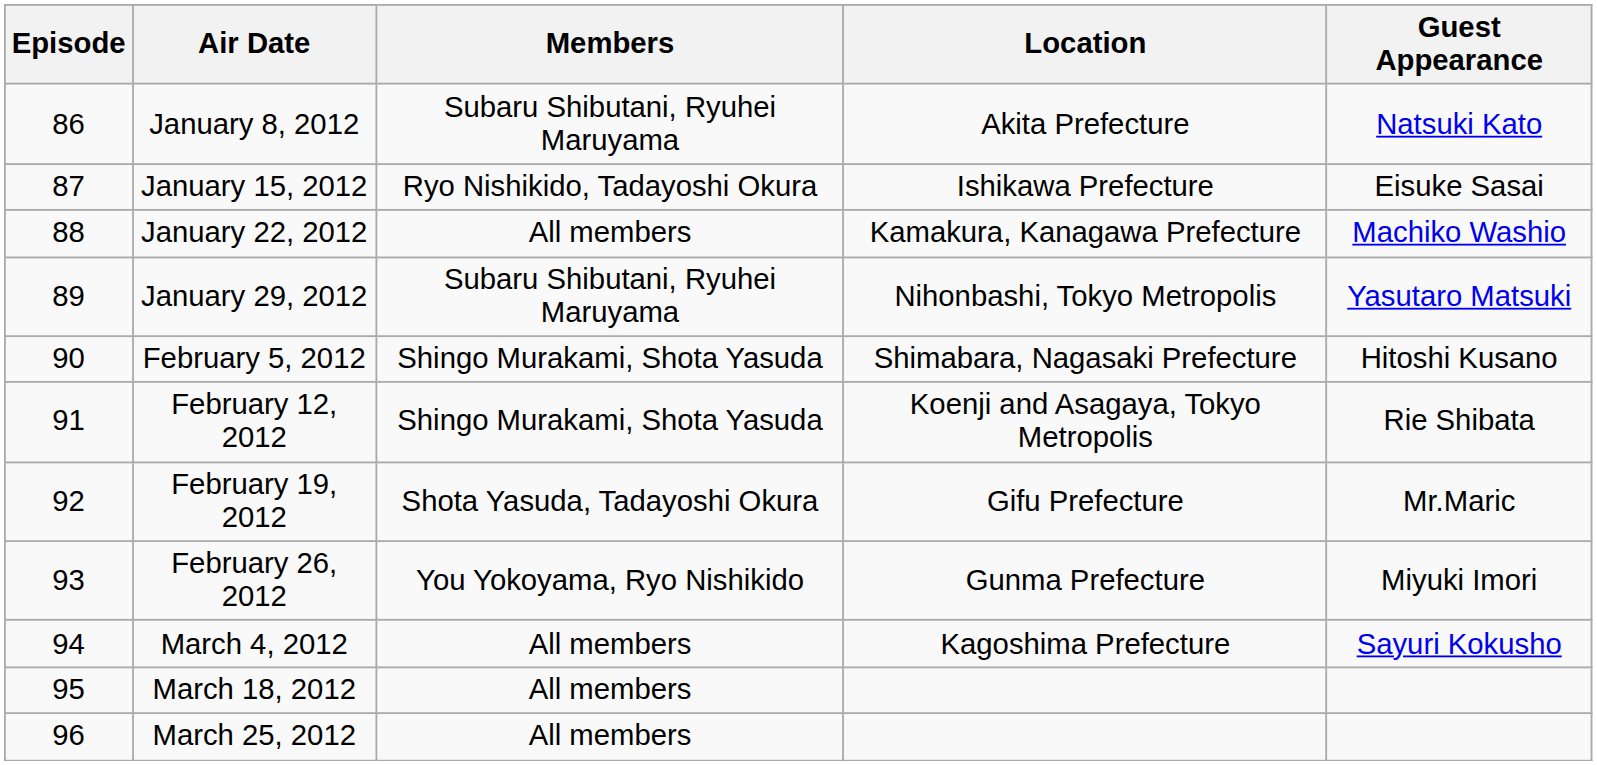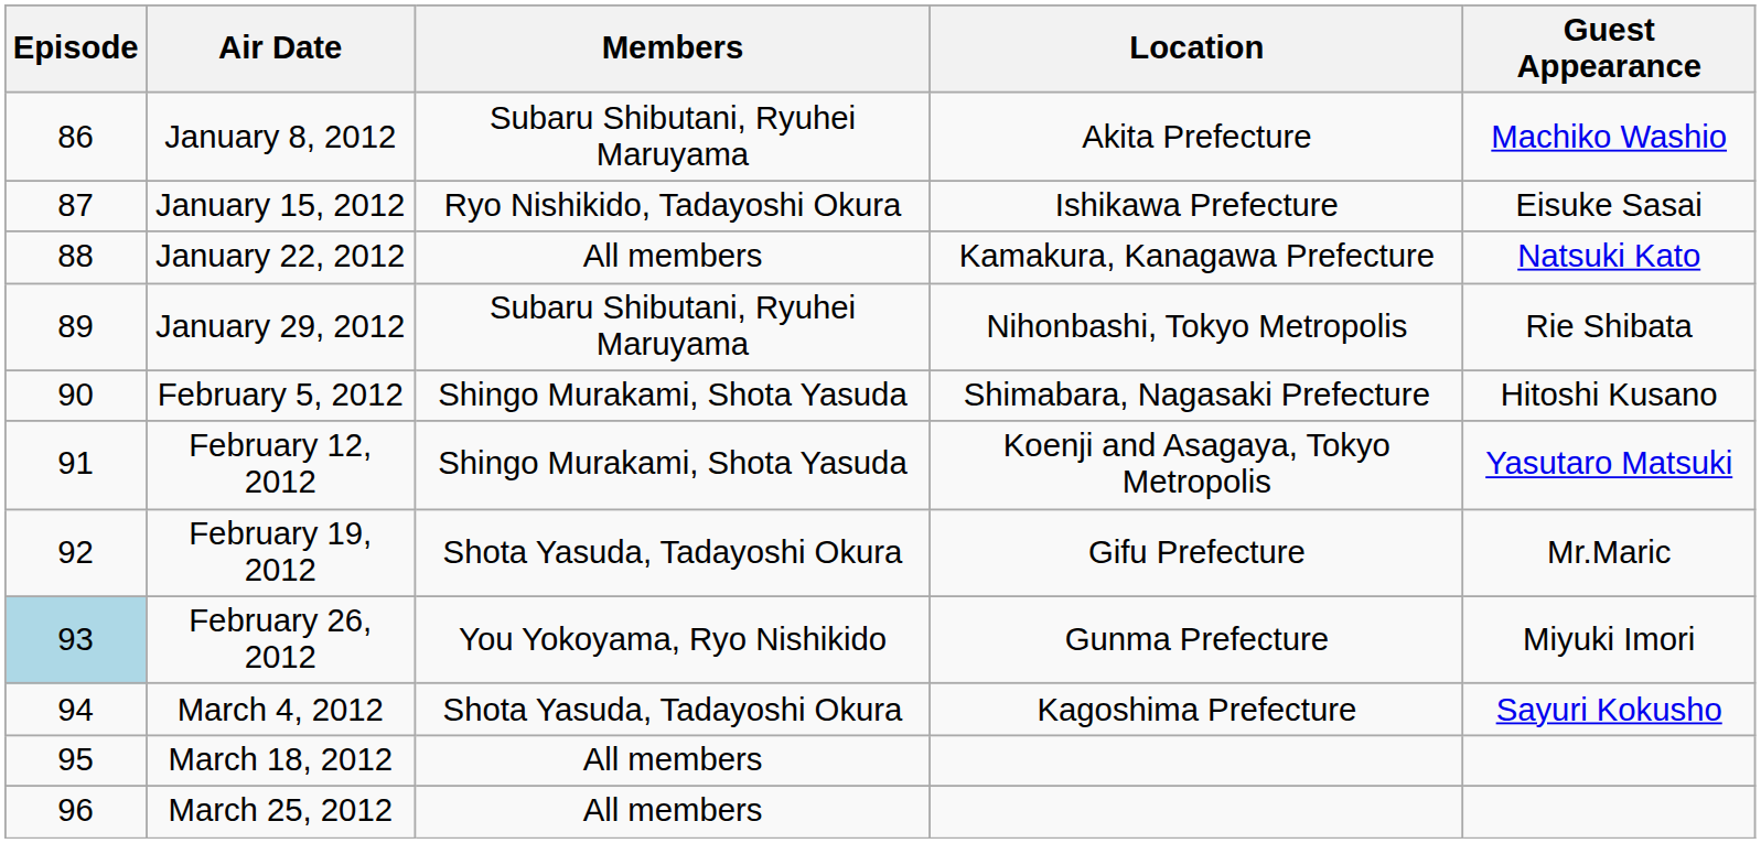 <table class="wikitable">
 <tr>
 <th>Episode</th>
 <th>Air Date</th>
 <th>Members</th>
 <th>Location</th>
 <th>Guest Appearance</th>
 </tr>
 <tr>
 <td align="center">86</td>
 <td align="center">January 8, 2012</td>
 <td align="center">Subaru Shibutani, Ryuhei Maruyama</td>
 <td align="center">Akita Prefecture</td>
-<td align="center"><a href='#'>Natsuki Kato</a></td>
+<td align="center"><a href='#'>Machiko Washio</a></td>
 </tr>
 <tr>
 <td align="center">87</td>
 <td align="center">January 15, 2012</td>
 <td align="center">Ryo Nishikido, Tadayoshi Okura</td>
 <td align="center">Ishikawa Prefecture</td>
 <td align="center">Eisuke Sasai</td>
 </tr>
 <tr>
 <td align="center">88</td>
 <td align="center">January 22, 2012</td>
 <td align="center">All members</td>
 <td align="center">Kamakura, Kanagawa Prefecture</td>
-<td align="center"><a href='#'>Machiko Washio</a></td>
+<td align="center"><a href='#'>Natsuki Kato</a></td>
 </tr>
 <tr>
 <td align="center">89</td>
 <td align="center">January 29, 2012</td>
 <td align="center">Subaru Shibutani, Ryuhei Maruyama</td>
 <td align="center">Nihonbashi, Tokyo Metropolis</td>
-<td align="center"><a href='#'>Yasutaro Matsuki</a></td>
+<td align="center">Rie Shibata</td>
 </tr>
 <tr>
 <td align="center">90</td>
 <td align="center">February 5, 2012</td>
 <td align="center">Shingo Murakami, Shota Yasuda</td>
 <td align="center">Shimabara, Nagasaki Prefecture</td>
 <td align="center">Hitoshi Kusano</td>
 </tr>
 <tr>
 <td align="center">91</td>
 <td align="center">February 12, 2012</td>
 <td align="center">Shingo Murakami, Shota Yasuda</td>
 <td align="center">Koenji and Asagaya, Tokyo Metropolis</td>
-<td align="center">Rie Shibata</td>
+<td align="center"><a href='#'>Yasutaro Matsuki</a></td>
 </tr>
 <tr>
 <td align="center">92</td>
 <td align="center">February 19, 2012</td>
 <td align="center">Shota Yasuda, Tadayoshi Okura</td>
 <td align="center">Gifu Prefecture</td>
 <td align="center">Mr.Maric</td>
 </tr>
 <tr>
-<td align="center">93</td>
+<td align="center" style="background: lightblue;">93</td>
 <td align="center">February 26, 2012</td>
 <td align="center">You Yokoyama, Ryo Nishikido</td>
 <td align="center">Gunma Prefecture</td>
 <td align="center">Miyuki Imori</td>
 </tr>
 <tr>
 <td align="center">94</td>
 <td align="center">March 4, 2012</td>
-<td align="center">All members</td>
+<td align="center">Shota Yasuda, Tadayoshi Okura</td>
 <td align="center">Kagoshima Prefecture</td>
 <td align="center"><a href='#'>Sayuri Kokusho</a></td>
 </tr>
 <tr>
 <td align="center">95</td>
 <td align="center">March 18, 2012</td>
 <td align="center">All members</td>
 <td align="center"></td>
 <td align="center"></td>
 </tr>
 <tr>
 <td align="center">96</td>
 <td align="center">March 25, 2012</td>
 <td align="center">All members</td>
 <td align="center"></td>
 <td align="center"></td>
 </tr>
 </table>
